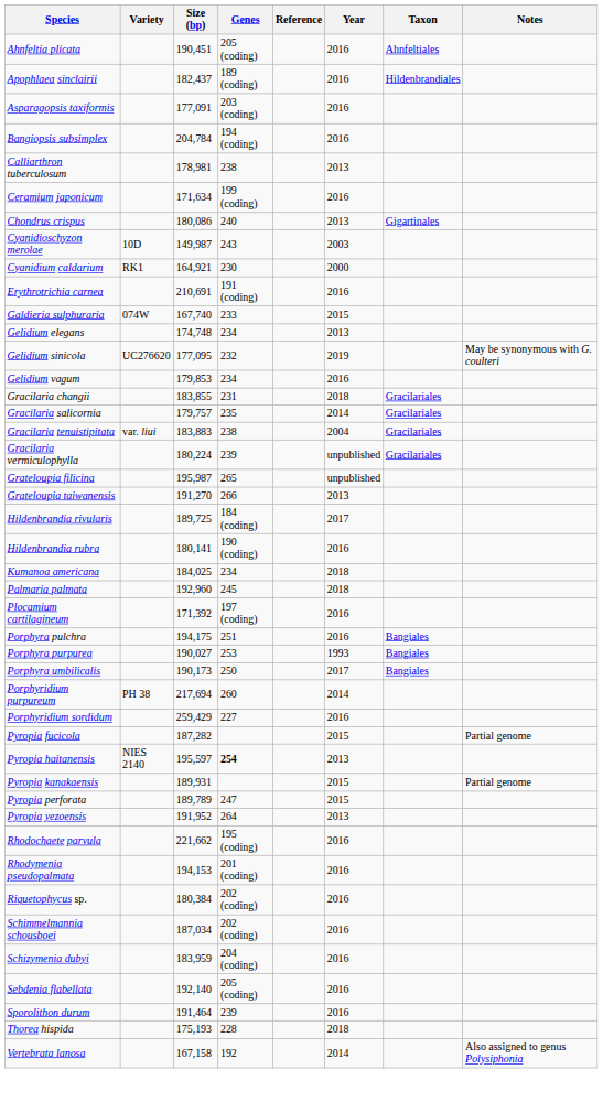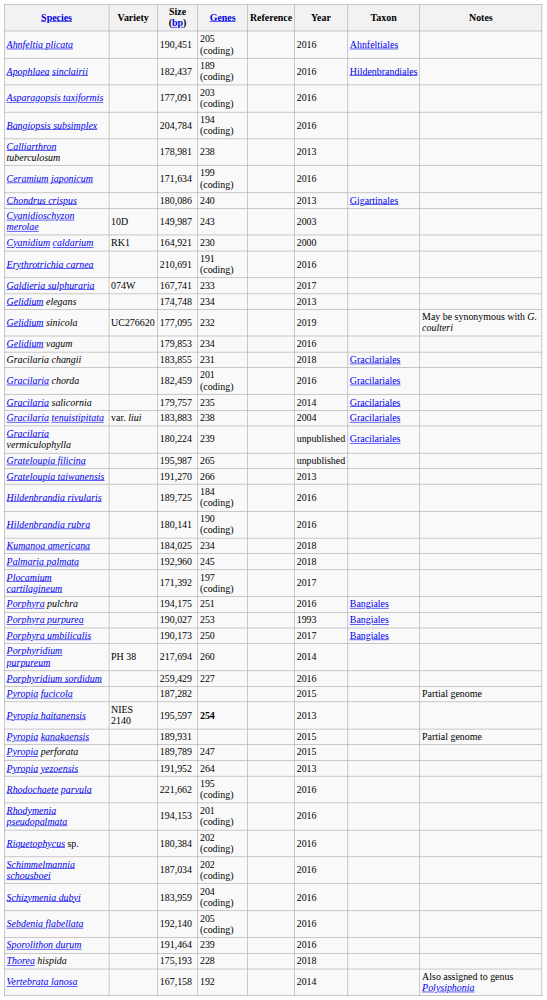 <table class="wikitable sortable">
 <tr>
 <th><a href='#'>Species</a></th>
 <th>Variety</th>
 <th>Size (<a href='#'>bp</a>)</th>
 <th><a href='#'>Genes</a></th>
 <th>Reference</th>
 <th>Year</th>
 <th>Taxon</th>
 <th>Notes</th>
 </tr>
 <tr>
 <td><em><a href='#'>Ahnfeltia plicata</a></em></td>
 <td></td>
 <td>190,451</td>
 <td>205 (coding)</td>
 <td></td>
 <td>2016</td>
 <td><a href='#'>Ahnfeltiales</a></td>
 <td></td>
 </tr>
 <tr>
 <td><em><a href='#'>Apophlaea</a> <a href='#'>sinclairii</a></em></td>
 <td></td>
 <td>182,437</td>
 <td>189 (coding)</td>
 <td></td>
 <td>2016</td>
 <td><a href='#'>Hildenbrandiales</a></td>
 <td></td>
 </tr>
 <tr>
 <td><em><a href='#'>Asparagopsis taxiformis</a></em></td>
 <td></td>
 <td>177,091</td>
 <td>203 (coding)</td>
 <td></td>
 <td>2016</td>
 <td></td>
 <td></td>
 </tr>
 <tr>
 <td><em><a href='#'>Bangiopsis subsimplex</a></em></td>
 <td></td>
 <td>204,784</td>
 <td>194 (coding)</td>
 <td></td>
 <td>2016</td>
 <td></td>
 <td></td>
 </tr>
 <tr>
 <td><em><a href='#'>Calliarthron</a> tuberculosum</em></td>
 <td></td>
 <td>178,981</td>
 <td>238</td>
 <td></td>
 <td>2013</td>
 <td></td>
 <td></td>
 </tr>
 <tr>
 <td><em><a href='#'>Ceramium</a> <a href='#'>japonicum</a></em></td>
 <td></td>
 <td>171,634</td>
 <td>199 (coding)</td>
 <td></td>
 <td>2016</td>
 <td></td>
 <td></td>
 </tr>
 <tr>
 <td><em><a href='#'>Chondrus crispus</a></em></td>
 <td></td>
 <td>180,086</td>
 <td>240</td>
 <td></td>
 <td>2013</td>
 <td><a href='#'>Gigartinales</a></td>
 <td></td>
 </tr>
 <tr>
 <td><em><a href='#'>Cyanidioschyzon merolae</a></em></td>
 <td>10D</td>
 <td>149,987</td>
 <td>243</td>
 <td></td>
 <td>2003</td>
 <td></td>
 <td></td>
 </tr>
 <tr>
 <td><em><a href='#'>Cyanidium</a> <a href='#'>caldarium</a></em></td>
 <td>RK1</td>
 <td>164,921</td>
 <td>230</td>
 <td></td>
 <td>2000</td>
 <td></td>
 <td></td>
 </tr>
 <tr>
 <td><em><a href='#'>Erythrotrichia carnea</a></em></td>
 <td></td>
 <td>210,691</td>
 <td>191 (coding)</td>
 <td></td>
 <td>2016</td>
 <td></td>
 <td></td>
 </tr>
 <tr>
 <td><em><a href='#'>Galdieria sulphuraria</a></em></td>
 <td>074W</td>
-<td>167,740</td>
+<td>167,741</td>
 <td>233</td>
 <td></td>
-<td>2015</td>
+<td>2017</td>
 <td></td>
 <td></td>
 </tr>
 <tr>
 <td><em><a href='#'>Gelidium</a> elegans</em></td>
 <td></td>
 <td>174,748</td>
 <td>234</td>
 <td></td>
 <td>2013</td>
 <td></td>
 <td></td>
 </tr>
 <tr>
 <td><em><a href='#'>Gelidium</a> sinicola</em></td>
 <td>UC276620</td>
 <td>177,095</td>
 <td>232</td>
 <td></td>
 <td>2019</td>
 <td></td>
 <td>May be synonymous with <em>G. coulteri</em></td>
 </tr>
 <tr>
 <td><em><a href='#'>Gelidium</a> vagum</em></td>
 <td></td>
 <td>179,853</td>
 <td>234</td>
 <td></td>
 <td>2016</td>
 <td></td>
 <td></td>
 </tr>
 <tr>
 <td><em>Gracilaria changii</em></td>
 <td></td>
 <td>183,855</td>
 <td>231</td>
 <td></td>
 <td>2018</td>
+<td><a href='#'>Gracilariales</a></td>
+<td></td>
+</tr>
+<tr>
+<td><em><a href='#'>Gracilaria</a> chorda</em></td>
+<td></td>
+<td>182,459</td>
+<td>201 (coding)</td>
+<td></td>
+<td>2016</td>
 <td><a href='#'>Gracilariales</a></td>
 <td></td>
 </tr>
 <tr>
 <td><em><a href='#'>Gracilaria</a> salicornia</em></td>
 <td></td>
 <td>179,757</td>
 <td>235</td>
 <td></td>
 <td>2014</td>
 <td><a href='#'>Gracilariales</a></td>
 <td></td>
 </tr>
 <tr>
 <td><em><a href='#'>Gracilaria</a> <a href='#'>tenuistipitata</a></em></td>
 <td>var. <em>liui</em></td>
 <td>183,883</td>
 <td>238</td>
 <td></td>
 <td>2004</td>
 <td><a href='#'>Gracilariales</a></td>
 <td></td>
 </tr>
 <tr>
 <td><em><a href='#'>Gracilaria</a> vermiculophylla</em></td>
 <td></td>
 <td>180,224</td>
 <td>239</td>
 <td></td>
 <td>unpublished</td>
 <td><a href='#'>Gracilariales</a></td>
 <td></td>
 </tr>
 <tr>
 <td><em><a href='#'>Grateloupia filicina</a></em></td>
 <td></td>
 <td>195,987</td>
 <td>265</td>
 <td></td>
 <td>unpublished</td>
 <td></td>
 <td></td>
 </tr>
 <tr>
 <td><em><a href='#'>Grateloupia taiwanensis</a></em></td>
 <td></td>
 <td>191,270</td>
 <td>266</td>
 <td></td>
 <td>2013</td>
 <td></td>
 <td></td>
 </tr>
 <tr>
 <td><em><a href='#'>Hildenbrandia rivularis</a></em></td>
 <td></td>
 <td>189,725</td>
 <td>184 (coding)</td>
 <td></td>
-<td>2017</td>
+<td>2016</td>
 <td></td>
 <td></td>
 </tr>
 <tr>
 <td><em><a href='#'>Hildenbrandia rubra</a></em></td>
 <td></td>
 <td>180,141</td>
 <td>190 (coding)</td>
 <td></td>
 <td>2016</td>
 <td></td>
 <td></td>
 </tr>
 <tr>
 <td><em><a href='#'>Kumanoa americana</a></em></td>
 <td></td>
 <td>184,025</td>
 <td>234</td>
 <td></td>
 <td>2018</td>
 <td></td>
 <td></td>
 </tr>
 <tr>
 <td><em><a href='#'>Palmaria palmata</a></em></td>
 <td></td>
 <td>192,960</td>
 <td>245</td>
 <td></td>
 <td>2018</td>
 <td></td>
 <td></td>
 </tr>
 <tr>
 <td><em><a href='#'>Plocamium cartilagineum</a></em></td>
 <td></td>
 <td>171,392</td>
 <td>197 (coding)</td>
 <td></td>
-<td>2016</td>
+<td>2017</td>
 <td></td>
 <td></td>
 </tr>
 <tr>
 <td><em><a href='#'>Porphyra</a> pulchra</em></td>
 <td></td>
 <td>194,175</td>
 <td>251</td>
 <td></td>
 <td>2016</td>
 <td><a href='#'>Bangiales</a></td>
 <td></td>
 </tr>
 <tr>
 <td><em><a href='#'>Porphyra purpurea</a></em></td>
 <td></td>
 <td>190,027</td>
 <td>253</td>
 <td></td>
 <td>1993</td>
 <td><a href='#'>Bangiales</a></td>
 <td></td>
 </tr>
 <tr>
 <td><em><a href='#'>Porphyra umbilicalis</a></em></td>
 <td></td>
 <td>190,173</td>
 <td>250</td>
 <td></td>
 <td>2017</td>
 <td><a href='#'>Bangiales</a></td>
 <td></td>
 </tr>
 <tr>
 <td><em><a href='#'>Porphyridium purpureum</a></em></td>
 <td>PH 38</td>
 <td>217,694</td>
 <td>260</td>
 <td></td>
 <td>2014</td>
 <td></td>
 <td></td>
 </tr>
 <tr>
 <td><em><a href='#'>Porphyridium sordidum</a></em></td>
 <td></td>
 <td>259,429</td>
 <td>227</td>
 <td></td>
 <td>2016</td>
 <td></td>
 <td></td>
 </tr>
 <tr>
 <td><em><a href='#'>Pyropia</a> <a href='#'>fucicola</a></em></td>
 <td></td>
 <td>187,282</td>
 <td></td>
 <td></td>
 <td>2015</td>
 <td></td>
 <td>Partial genome</td>
 </tr>
 <tr>
 <td><em><a href='#'>Pyropia haitanensis</a></em></td>
 <td>NIES 2140</td>
 <td>195,597</td>
 <td><strong>254</strong></td>
 <td></td>
 <td>2013</td>
 <td></td>
 <td></td>
 </tr>
 <tr>
 <td><em><a href='#'>Pyropia</a> <a href='#'>kanakaensis</a></em></td>
 <td></td>
 <td>189,931</td>
 <td></td>
 <td></td>
 <td>2015</td>
 <td></td>
 <td>Partial genome</td>
 </tr>
 <tr>
 <td><em><a href='#'>Pyropia</a> perforata</em></td>
 <td></td>
 <td>189,789</td>
 <td>247</td>
 <td></td>
 <td>2015</td>
 <td></td>
 <td></td>
 </tr>
 <tr>
 <td><em><a href='#'>Pyropia</a> <a href='#'>yezoensis</a></em></td>
 <td></td>
 <td>191,952</td>
 <td>264</td>
 <td></td>
 <td>2013</td>
 <td></td>
 <td></td>
 </tr>
 <tr>
 <td><em><a href='#'>Rhodochaete</a> <a href='#'>parvula</a></em></td>
 <td></td>
 <td>221,662</td>
 <td>195 (coding)</td>
 <td></td>
 <td>2016</td>
 <td></td>
 <td></td>
 </tr>
 <tr>
 <td><em><a href='#'>Rhodymenia</a> <a href='#'>pseudopalmata</a></em></td>
 <td></td>
 <td>194,153</td>
 <td>201 (coding)</td>
 <td></td>
 <td>2016</td>
 <td></td>
 <td></td>
 </tr>
 <tr>
 <td><em><a href='#'>Riquetophycus</a></em> sp.</td>
 <td></td>
 <td>180,384</td>
 <td>202 (coding)</td>
 <td></td>
 <td>2016</td>
 <td></td>
 <td></td>
 </tr>
 <tr>
 <td><em><a href='#'>Schimmelmannia schousboei</a></em></td>
 <td></td>
 <td>187,034</td>
 <td>202 (coding)</td>
 <td></td>
 <td>2016</td>
 <td></td>
 <td></td>
 </tr>
 <tr>
 <td><em><a href='#'>Schizymenia dubyi</a></em></td>
 <td></td>
 <td>183,959</td>
 <td>204 (coding)</td>
 <td></td>
 <td>2016</td>
 <td></td>
 <td></td>
 </tr>
 <tr>
 <td><em><a href='#'>Sebdenia flabellata</a></em></td>
 <td></td>
 <td>192,140</td>
 <td>205 (coding)</td>
 <td></td>
 <td>2016</td>
 <td></td>
 <td></td>
 </tr>
 <tr>
 <td><em><a href='#'>Sporolithon durum</a></em></td>
 <td></td>
 <td>191,464</td>
 <td>239</td>
 <td></td>
 <td>2016</td>
 <td></td>
 <td></td>
 </tr>
 <tr>
 <td><em><a href='#'>Thorea</a> hispida</em></td>
 <td></td>
 <td>175,193</td>
 <td>228</td>
 <td></td>
 <td>2018</td>
 <td></td>
 <td></td>
 </tr>
 <tr>
 <td><em><a href='#'>Vertebrata lanosa</a></em></td>
 <td></td>
 <td>167,158</td>
 <td>192</td>
 <td></td>
 <td>2014</td>
 <td></td>
 <td>Also assigned to genus <em><a href='#'>Polysiphonia</a></em></td>
 </tr>
 </table>
